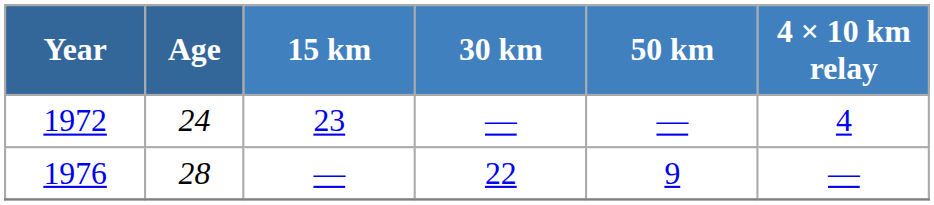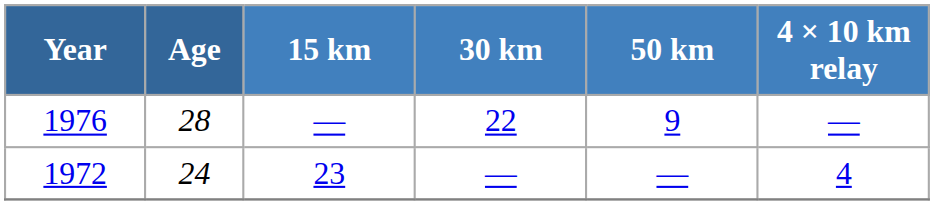 <table class="wikitable" style="font-size:95%; text-align:center; border:grey solid 1px; border-collapse:collapse; background:#ffffff;">
 <tr>
 <th style="background-color:#369; color:white; width:60px;"> Year </th>
 <th style="background-color:#369; color:white; width:40px;"> Age </th>
 <th style="background-color:#4180be; color:white; width:75px;"> 15 km </th>
 <th style="background-color:#4180be; color:white; width:75px;"> 30 km </th>
 <th style="background-color:#4180be; color:white; width:75px;"> 50 km </th>
 <th style="background-color:#4180be; color:white; width:75px;"> 4 × 10 km <br> relay </th>
 </tr>
 <tr>
+<td><a href='#'>1976</a></td>
+<td><em>28</em></td>
+<td><a href='#'>—</a></td>
+<td><a href='#'>22</a></td>
+<td><a href='#'>9</a></td>
+<td><a href='#'>—</a></td>
+</tr>
+<tr>
 <td><a href='#'>1972</a></td>
 <td><em>24</em></td>
 <td><a href='#'>23</a></td>
 <td><a href='#'>—</a></td>
 <td><a href='#'>—</a></td>
 <td><a href='#'>4</a></td>
 </tr>
 <tr>
-<td><a href='#'>1976</a></td>
-<td><em>28</em></td>
-<td><a href='#'>—</a></td>
-<td><a href='#'>22</a></td>
-<td><a href='#'>9</a></td>
-<td><a href='#'>—</a></td>
-</tr>
-<tr>
 </tr>
 </table>
